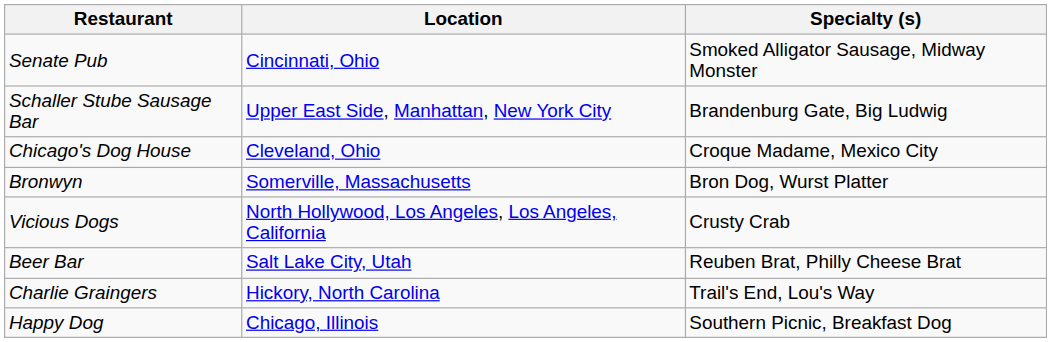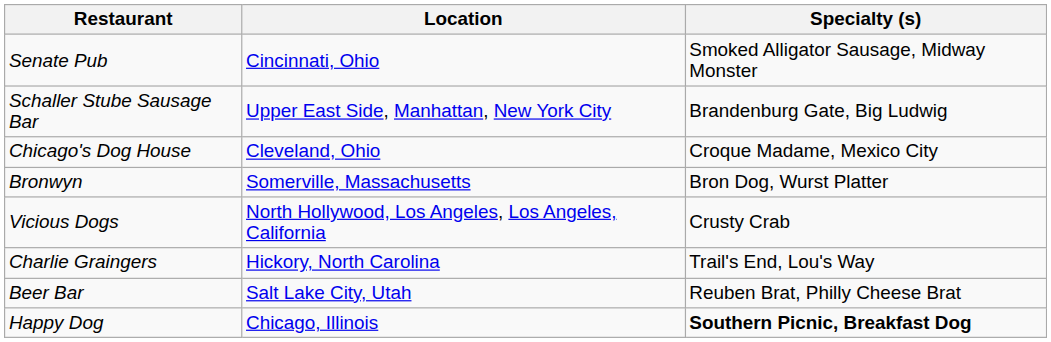 <table class="wikitable" style="width:100%;">
 <tr>
 <th>Restaurant</th>
 <th>Location</th>
 <th>Specialty (s)</th>
 </tr>
 <tr>
 <td><em>Senate Pub</em></td>
 <td><a href='#'>Cincinnati, Ohio</a></td>
 <td>Smoked Alligator Sausage, Midway Monster</td>
 </tr>
 <tr>
 <td><em>Schaller Stube Sausage Bar</em></td>
 <td><a href='#'>Upper East Side</a>, <a href='#'>Manhattan</a>, <a href='#'>New York City</a></td>
 <td>Brandenburg Gate, Big Ludwig</td>
 </tr>
 <tr>
 <td><em>Chicago's Dog House</em></td>
 <td><a href='#'>Cleveland, Ohio</a></td>
 <td>Croque Madame, Mexico City</td>
 </tr>
 <tr>
 <td><em>Bronwyn</em></td>
 <td><a href='#'>Somerville, Massachusetts</a></td>
 <td>Bron Dog, Wurst Platter</td>
 </tr>
 <tr>
 <td><em>Vicious Dogs</em></td>
 <td><a href='#'>North Hollywood, Los Angeles</a>, <a href='#'>Los Angeles, California</a></td>
 <td>Crusty Crab</td>
 </tr>
 <tr>
+<td><em>Charlie Graingers</em></td>
+<td><a href='#'>Hickory, North Carolina</a></td>
+<td>Trail's End, Lou's Way</td>
+</tr>
+<tr>
 <td><em>Beer Bar</em></td>
 <td><a href='#'>Salt Lake City, Utah</a></td>
 <td>Reuben Brat, Philly Cheese Brat</td>
 </tr>
 <tr>
-<td><em>Charlie Graingers</em></td>
-<td><a href='#'>Hickory, North Carolina</a></td>
-<td>Trail's End, Lou's Way</td>
-</tr>
-<tr>
 <td><em>Happy Dog</em></td>
 <td><a href='#'>Chicago, Illinois</a></td>
-<td>Southern Picnic, Breakfast Dog</td>
+<td><strong>Southern Picnic, Breakfast Dog</strong></td>
 </tr>
 </table>
